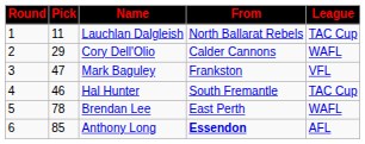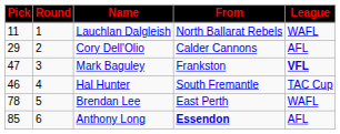 <table class="wikitable">
 <tr>
+<th style="background:#000000; color:red; text-align:center;">Pick</th>
 <th style="background:#000000; color:red; text-align:center;">Round</th>
-<th style="background:#000000; color:red; text-align:center;">Pick</th>
 <th style="background:#000000; color:red; text-align:center;">Name</th>
 <th style="background:#000000; color:red; text-align:center;">From</th>
 <th style="background:#000000; color:red; text-align:center;">League</th>
 </tr>
 <tr>
+<td>11</td>
 <td>1</td>
-<td>11</td>
 <td> <a href='#'>Lauchlan Dalgleish</a></td>
 <td><a href='#'>North Ballarat Rebels</a></td>
-<td><a href='#'>TAC Cup</a></td>
-</tr>
-<tr>
-<td>2</td>
-<td>29</td>
-<td> <a href='#'>Cory Dell'Olio</a></td>
-<td><a href='#'>Calder Cannons</a></td>
 <td><a href='#'>WAFL</a></td>
 </tr>
 <tr>
+<td>29</td>
+<td>2</td>
+<td> <a href='#'>Cory Dell'Olio</a></td>
+<td><a href='#'>Calder Cannons</a></td>
+<td><a href='#'>AFL</a></td>
+</tr>
+<tr>
+<td>47</td>
 <td>3</td>
-<td>47</td>
 <td> <a href='#'>Mark Baguley</a></td>
 <td><a href='#'>Frankston</a></td>
-<td><a href='#'>VFL</a></td>
+<td><strong><a href='#'>VFL</a></strong></td>
 </tr>
 <tr>
+<td>46</td>
 <td>4</td>
-<td>46</td>
 <td> <a href='#'>Hal Hunter</a></td>
 <td><a href='#'>South Fremantle</a></td>
 <td><a href='#'>TAC Cup</a></td>
 </tr>
 <tr>
+<td>78</td>
 <td>5</td>
-<td>78</td>
 <td> <a href='#'>Brendan Lee</a></td>
 <td><a href='#'>East Perth</a></td>
 <td><a href='#'>WAFL</a></td>
 </tr>
 <tr>
+<td>85</td>
 <td>6</td>
-<td>85</td>
 <td> <a href='#'>Anthony Long</a></td>
 <td><strong><a href='#'>Essendon</a></strong></td>
 <td><a href='#'>AFL</a></td>
 </tr>
 </table>
